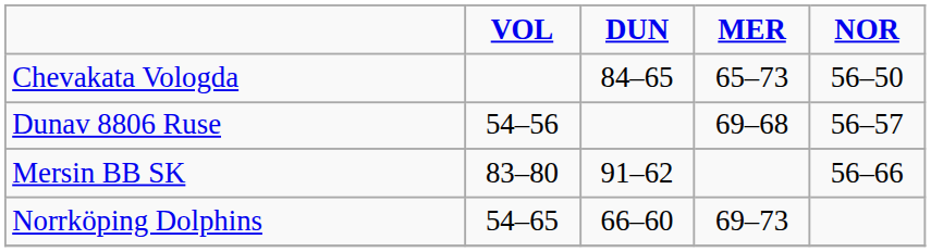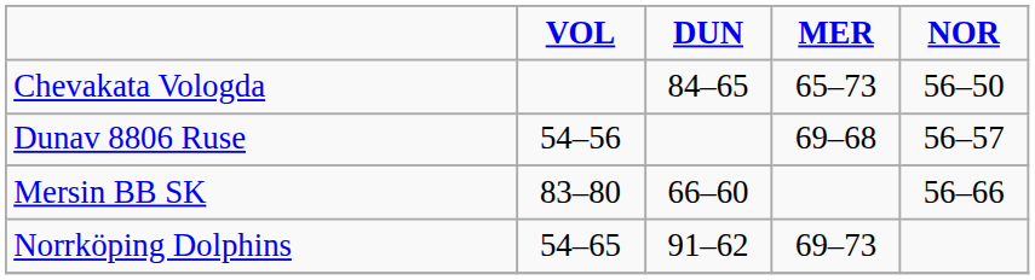 <table style="font-size: 90%; text-align: center" class="wikitable">
 <tr>
 <td width=220></td>
 <td width=50><strong><a href='#'>VOL</a></strong></td>
 <td width=50><strong><a href='#'>DUN</a></strong></td>
 <td width=50><strong><a href='#'>MER</a></strong></td>
 <td width=50><strong><a href='#'>NOR</a></strong></td>
 </tr>
 <tr>
 <td align=left> <a href='#'>Chevakata Vologda</a></td>
 <td></td>
 <td>84–65</td>
 <td>65–73</td>
 <td>56–50</td>
 </tr>
 <tr>
 <td align=left> <a href='#'>Dunav 8806 Ruse</a></td>
 <td>54–56</td>
 <td></td>
 <td>69–68</td>
 <td>56–57</td>
 </tr>
 <tr>
 <td align=left> <a href='#'>Mersin BB SK</a></td>
 <td>83–80</td>
-<td>91–62</td>
+<td>66–60</td>
 <td></td>
 <td>56–66</td>
 </tr>
 <tr>
 <td align=left> <a href='#'>Norrköping Dolphins</a></td>
 <td>54–65</td>
-<td>66–60</td>
+<td>91–62</td>
 <td>69–73</td>
 <td></td>
 </tr>
 <tr>
 </tr>
 </table>
